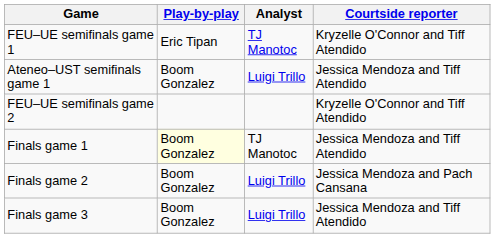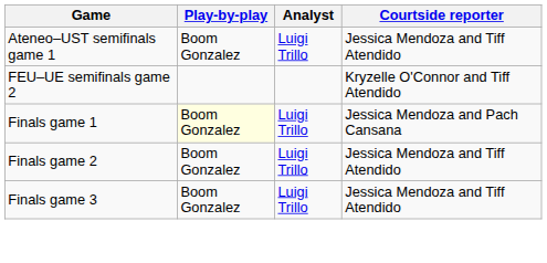 <table class=wikitable>
 <tr>
 <th>Game</th>
 <th><a href='#'>Play-by-play</a></th>
 <th>Analyst</th>
 <th><a href='#'>Courtside reporter</a></th>
-</tr>
-<tr>
-<td>FEU–UE semifinals game 1</td>
-<td>Eric Tipan</td>
-<td><a href='#'>TJ Manotoc</a></td>
-<td>Kryzelle O'Connor and Tiff Atendido</td>
 </tr>
 <tr>
 <td>Ateneo–UST semifinals game 1</td>
 <td>Boom Gonzalez</td>
 <td><a href='#'>Luigi Trillo</a></td>
 <td>Jessica Mendoza and Tiff Atendido</td>
 </tr>
 <tr>
 <td>FEU–UE semifinals game 2</td>
 <td></td>
 <td></td>
 <td>Kryzelle O'Connor and Tiff Atendido</td>
 </tr>
 <tr>
 <td>Finals game 1</td>
 <td style="background: lightyellow;">Boom Gonzalez</td>
-<td>TJ Manotoc</td>
-<td>Jessica Mendoza and Tiff Atendido</td>
+<td><a href='#'>Luigi Trillo</a></td>
+<td>Jessica Mendoza and Pach Cansana</td>
 </tr>
 <tr>
 <td>Finals game 2</td>
 <td>Boom Gonzalez</td>
 <td><a href='#'>Luigi Trillo</a></td>
-<td>Jessica Mendoza and Pach Cansana</td>
+<td>Jessica Mendoza and Tiff Atendido</td>
 </tr>
 <tr>
 <td>Finals game 3</td>
 <td>Boom Gonzalez</td>
 <td><a href='#'>Luigi Trillo</a></td>
 <td>Jessica Mendoza and Tiff Atendido</td>
 </tr>
 </table>
